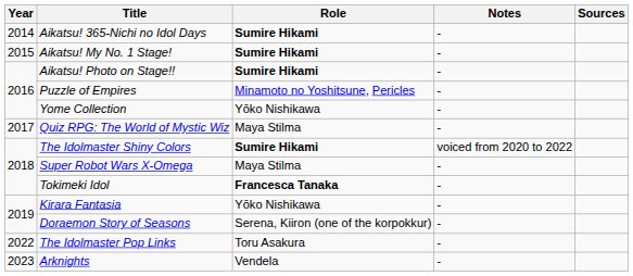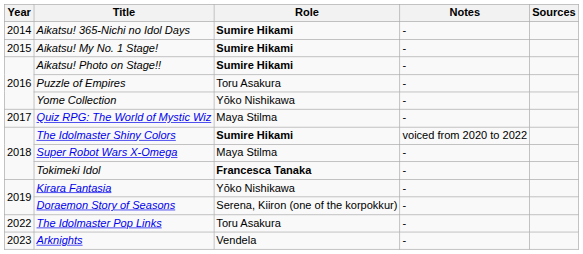 <table class="wikitable sortable plainrowheaders">
 <tr>
 <th>Year</th>
 <th>Title</th>
 <th>Role</th>
 <th class="unsortable">Notes</th>
 <th class="unsortable">Sources<br></th>
 </tr>
 <tr>
 <td>2014</td>
 <td><em>Aikatsu! 365-Nichi no Idol Days</em></td>
 <td><strong>Sumire Hikami</strong></td>
 <td>-</td>
 <td></td>
 </tr>
 <tr>
 <td>2015</td>
 <td><em>Aikatsu! My No. 1 Stage!</em></td>
 <td><strong>Sumire Hikami</strong></td>
 <td>-</td>
 <td></td>
 </tr>
 <tr>
 <td rowspan="3">2016</td>
 <td><em>Aikatsu! Photo on Stage!!</em></td>
 <td><strong>Sumire Hikami</strong></td>
 <td>-</td>
 <td></td>
 </tr>
 <tr>
 <td><em>Puzzle of Empires</em></td>
-<td><a href='#'>Minamoto no Yoshitsune</a>, <a href='#'>Pericles</a></td>
+<td>Toru Asakura</td>
 <td>-</td>
 <td></td>
 </tr>
 <tr>
 <td><em>Yome Collection</em></td>
 <td>Yōko Nishikawa</td>
 <td>-</td>
 <td></td>
 </tr>
 <tr>
 <td>2017</td>
 <td><em><a href='#'>Quiz RPG: The World of Mystic Wiz</a></em></td>
 <td>Maya Stilma</td>
 <td>-</td>
 <td></td>
 </tr>
 <tr>
 <td rowspan="3">2018</td>
 <td><em><a href='#'>The Idolmaster Shiny Colors</a></em></td>
 <td><strong>Sumire Hikami</strong></td>
 <td>voiced from 2020 to 2022</td>
 <td></td>
 </tr>
 <tr>
 <td><em><a href='#'>Super Robot Wars X-Omega</a></em></td>
 <td>Maya Stilma</td>
 <td>-</td>
 <td></td>
 </tr>
 <tr>
 <td><em>Tokimeki Idol</em></td>
 <td><strong>Francesca Tanaka</strong></td>
 <td>-</td>
 <td></td>
 </tr>
 <tr>
 <td rowspan="2">2019</td>
 <td><em><a href='#'>Kirara Fantasia</a></em></td>
 <td>Yōko Nishikawa</td>
 <td>-</td>
 <td></td>
 </tr>
 <tr>
 <td><em><a href='#'>Doraemon Story of Seasons</a></em></td>
 <td>Serena, Kiiron (one of the korpokkur)</td>
 <td>-</td>
 <td></td>
 </tr>
 <tr>
 <td>2022</td>
 <td><em><a href='#'>The Idolmaster Pop Links</a></em></td>
 <td>Toru Asakura</td>
 <td>-</td>
 <td></td>
 </tr>
 <tr>
 <td>2023</td>
 <td><em><a href='#'>Arknights</a></em></td>
 <td>Vendela</td>
 <td>-</td>
 <td></td>
 </tr>
 </table>
